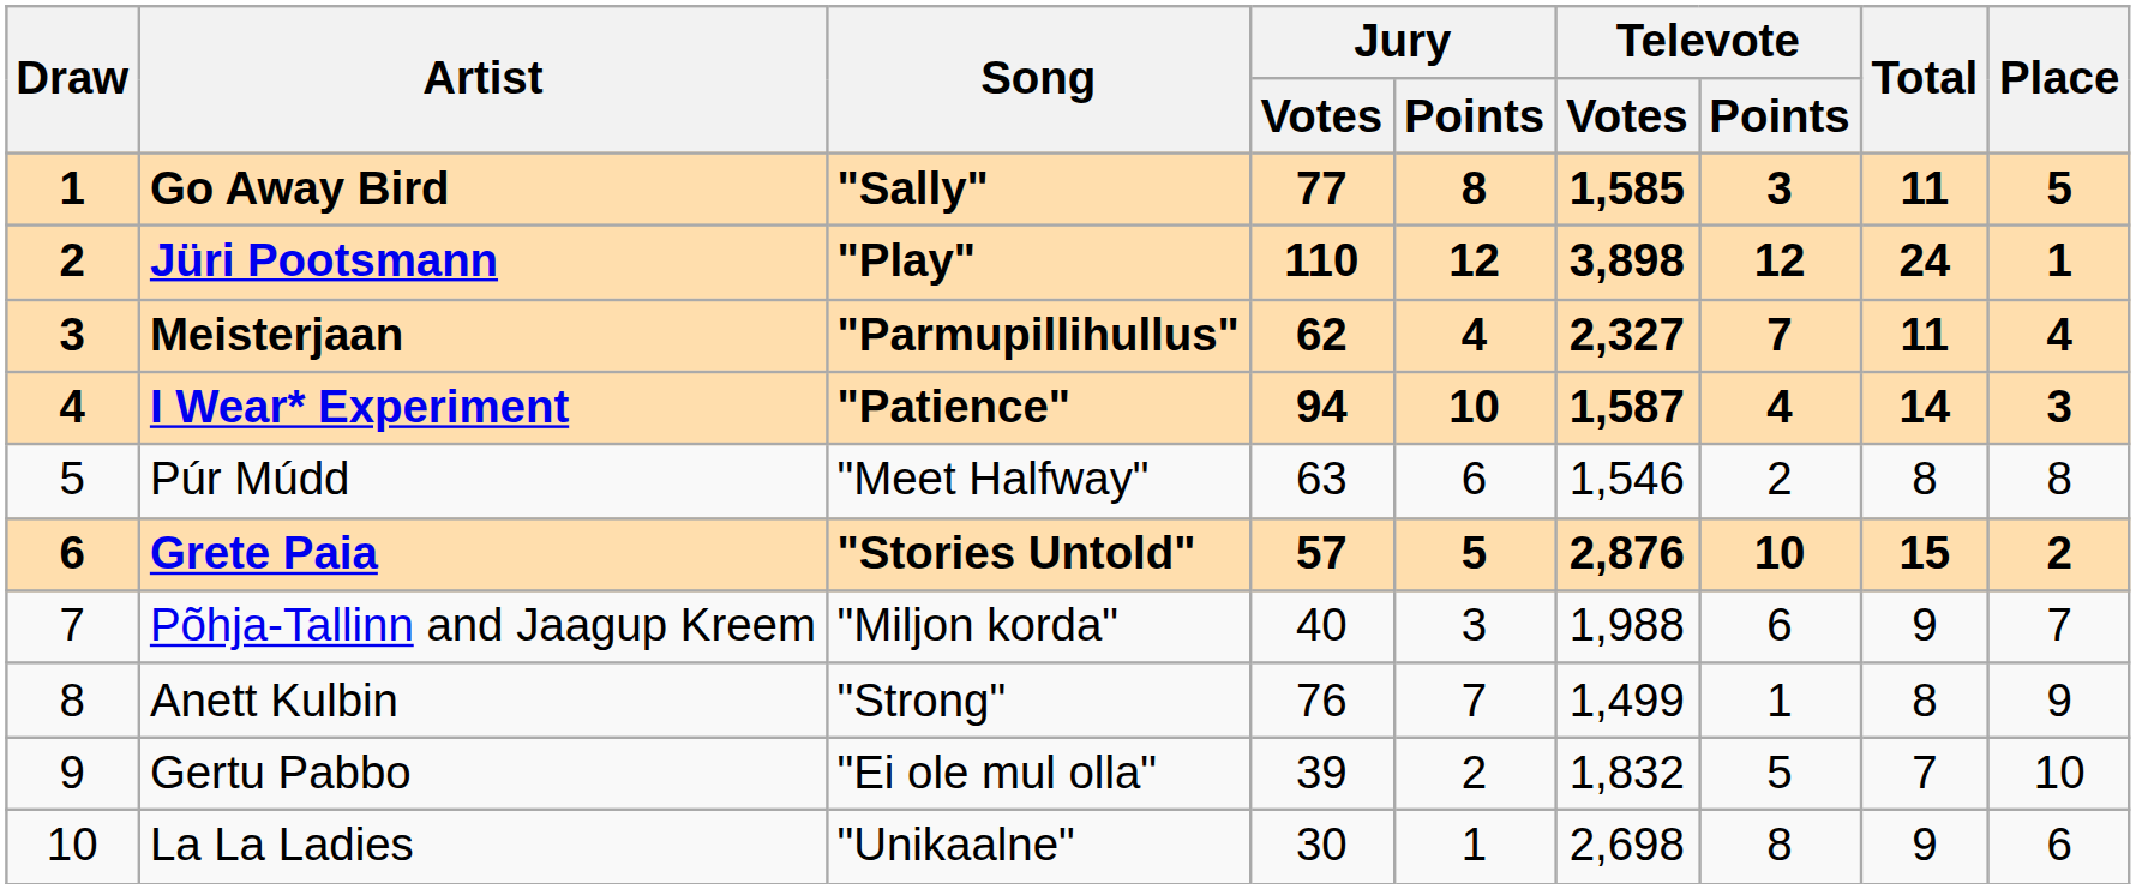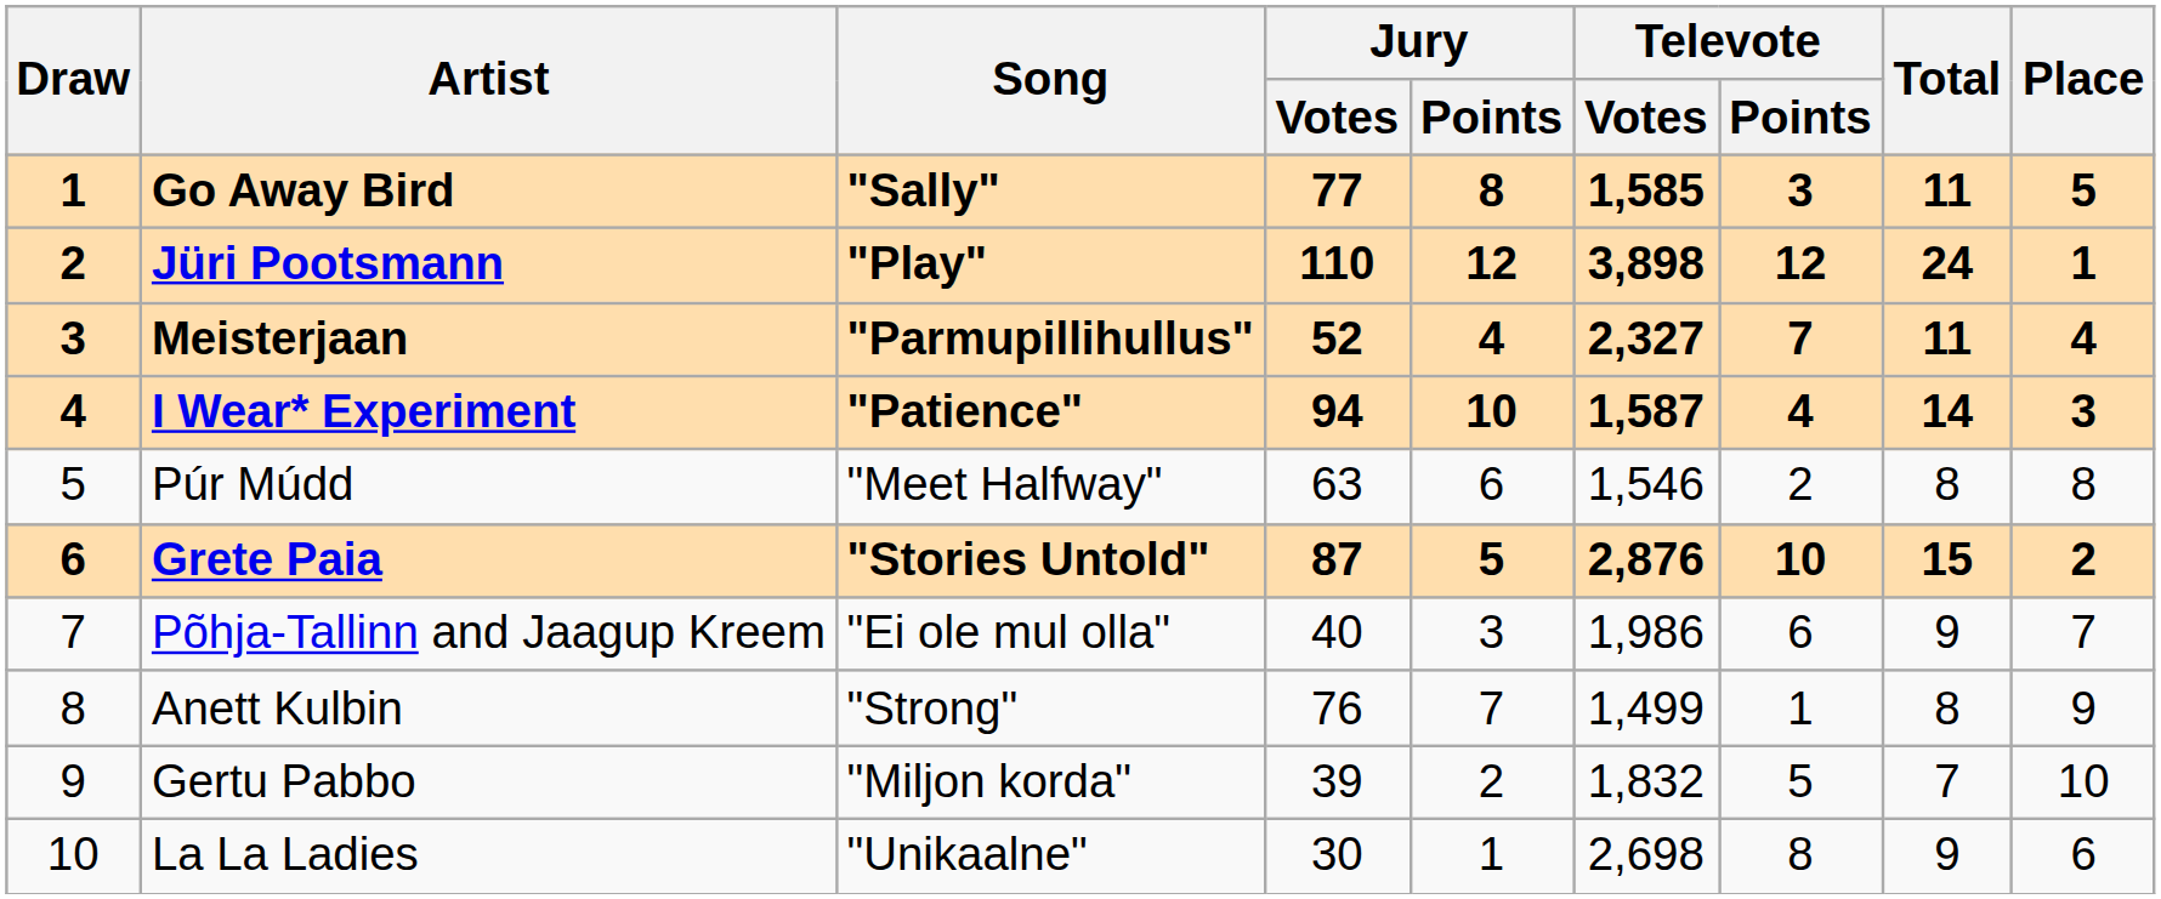 <table class="sortable wikitable" style="margin: 1em auto 1em auto; text-align:center;">
 <tr>
 <th rowspan="2">Draw</th>
 <th rowspan="2">Artist</th>
 <th rowspan="2">Song</th>
 <th colspan="2">Jury</th>
 <th colspan="2">Televote</th>
 <th rowspan="2">Total</th>
 <th rowspan="2">Place</th>
 </tr>
 <tr>
 <th>Votes</th>
 <th>Points</th>
 <th>Votes</th>
 <th>Points</th>
 </tr>
 <tr style="font-weight:bold; background:navajowhite;">
 <td>1</td>
 <td align="left">Go Away Bird</td>
 <td align="left">"Sally"</td>
 <td>77</td>
 <td>8</td>
 <td>1,585</td>
 <td>3</td>
 <td>11</td>
 <td>5</td>
 </tr>
 <tr style="font-weight:bold; background:navajowhite;">
 <td>2</td>
 <td align="left"><a href='#'>Jüri Pootsmann</a></td>
 <td align="left">"Play"</td>
 <td>110</td>
 <td>12</td>
 <td>3,898</td>
 <td>12</td>
 <td>24</td>
 <td>1</td>
 </tr>
 <tr style="font-weight:bold; background:navajowhite;">
 <td>3</td>
 <td align="left">Meisterjaan</td>
 <td align="left">"Parmupillihullus"</td>
-<td>62</td>
+<td>52</td>
 <td>4</td>
 <td>2,327</td>
 <td>7</td>
 <td>11</td>
 <td>4</td>
 </tr>
 <tr style="font-weight:bold; background:navajowhite;">
 <td>4</td>
 <td align="left"><a href='#'>I Wear* Experiment</a></td>
 <td align="left">"Patience"</td>
 <td>94</td>
 <td>10</td>
 <td>1,587</td>
 <td>4</td>
 <td>14</td>
 <td>3</td>
 </tr>
 <tr>
 <td>5</td>
 <td align="left">Púr Múdd</td>
 <td align="left">"Meet Halfway"</td>
 <td>63</td>
 <td>6</td>
 <td>1,546</td>
 <td>2</td>
 <td>8</td>
 <td>8</td>
 </tr>
 <tr style="font-weight:bold; background:navajowhite;">
 <td>6</td>
 <td align="left"><a href='#'>Grete Paia</a></td>
 <td align="left">"Stories Untold"</td>
-<td>57</td>
+<td>87</td>
 <td>5</td>
 <td>2,876</td>
 <td>10</td>
 <td>15</td>
 <td>2</td>
 </tr>
 <tr>
 <td>7</td>
 <td align="left"><a href='#'>Põhja-Tallinn</a> and Jaagup Kreem</td>
-<td align="left">"Miljon korda"</td>
+<td align="left">"Ei ole mul olla"</td>
 <td>40</td>
 <td>3</td>
-<td>1,988</td>
+<td>1,986</td>
 <td>6</td>
 <td>9</td>
 <td>7</td>
 </tr>
 <tr>
 <td>8</td>
 <td align="left">Anett Kulbin</td>
 <td align="left">"Strong"</td>
 <td>76</td>
 <td>7</td>
 <td>1,499</td>
 <td>1</td>
 <td>8</td>
 <td>9</td>
 </tr>
 <tr>
 <td>9</td>
 <td align="left">Gertu Pabbo</td>
-<td align="left">"Ei ole mul olla"</td>
+<td align="left">"Miljon korda"</td>
 <td>39</td>
 <td>2</td>
 <td>1,832</td>
 <td>5</td>
 <td>7</td>
 <td>10</td>
 </tr>
 <tr>
 <td>10</td>
 <td align="left">La La Ladies</td>
 <td align="left">"Unikaalne"</td>
 <td>30</td>
 <td>1</td>
 <td>2,698</td>
 <td>8</td>
 <td>9</td>
 <td>6</td>
 </tr>
 </table>
